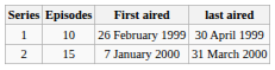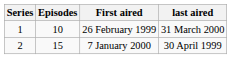 <table class="wikitable plainrowheaders" style="text-align:center">
 <tr>
 <th scope="col">Series</th>
 <th scope="col">Episodes</th>
 <th scope="col">First aired</th>
 <th scope="col">last aired</th>
 </tr>
 <tr>
 <td scope="row">1</td>
 <td>10</td>
 <td>26 February 1999</td>
-<td>30 April 1999</td>
+<td>31 March 2000</td>
 </tr>
 <tr>
 <td scope="row">2</td>
 <td>15</td>
 <td>7 January 2000</td>
-<td>31 March 2000</td>
+<td>30 April 1999</td>
 </tr>
 </table>
